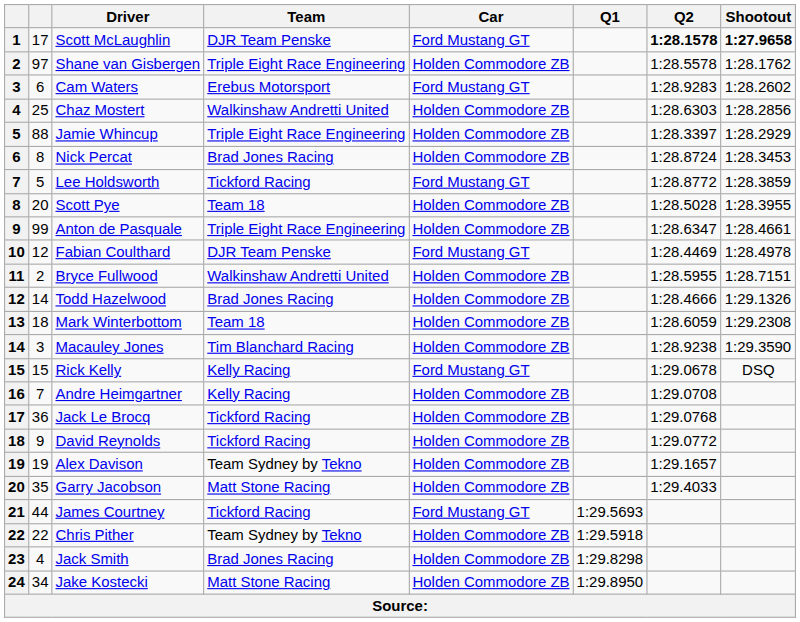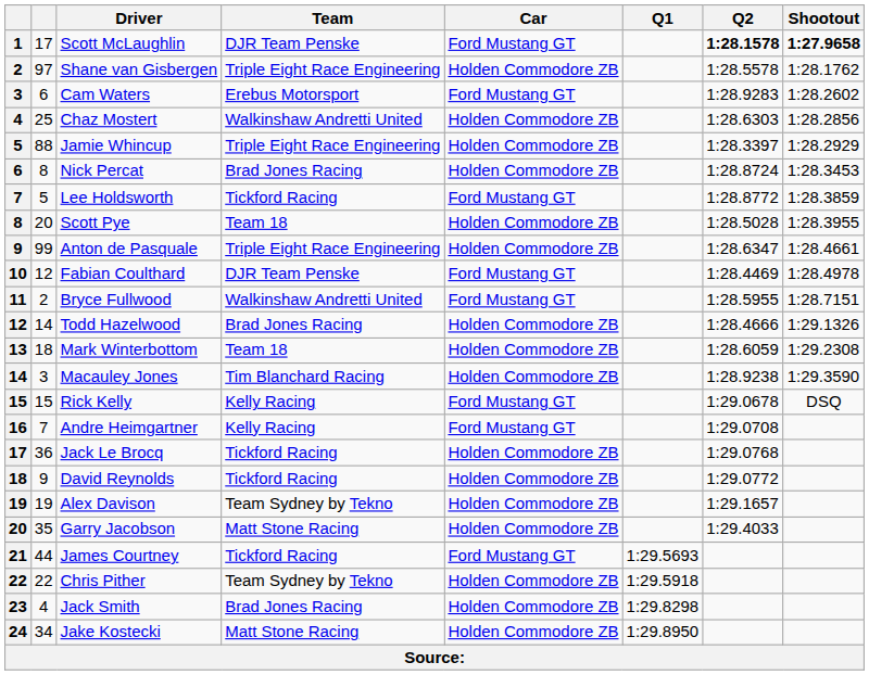 <table class="wikitable" style="font-size: 85%">
 <tr>
 <th></th>
 <th></th>
 <th>Driver</th>
 <th>Team</th>
 <th>Car</th>
 <th>Q1</th>
 <th>Q2</th>
 <th>Shootout</th>
 </tr>
 <tr>
 <th>1</th>
 <td align="center">17</td>
 <td> <a href='#'>Scott McLaughlin</a></td>
 <td><a href='#'>DJR Team Penske</a></td>
 <td><a href='#'>Ford Mustang GT</a></td>
 <td></td>
 <td><strong>1:28.1578</strong></td>
 <td><strong>1:27.9658</strong></td>
 </tr>
 <tr>
 <th>2</th>
 <td align="center">97</td>
 <td> <a href='#'>Shane van Gisbergen</a></td>
 <td><a href='#'>Triple Eight Race Engineering</a></td>
 <td><a href='#'>Holden Commodore ZB</a></td>
 <td></td>
 <td>1:28.5578</td>
 <td>1:28.1762</td>
 </tr>
 <tr>
 <th>3</th>
 <td align="center">6</td>
 <td> <a href='#'>Cam Waters</a></td>
 <td><a href='#'>Erebus Motorsport</a></td>
 <td><a href='#'>Ford Mustang GT</a></td>
 <td></td>
 <td>1:28.9283</td>
 <td>1:28.2602</td>
 </tr>
 <tr>
 <th>4</th>
 <td align="center">25</td>
 <td> <a href='#'>Chaz Mostert</a></td>
 <td><a href='#'>Walkinshaw Andretti United</a></td>
 <td><a href='#'>Holden Commodore ZB</a></td>
 <td></td>
 <td>1:28.6303</td>
 <td>1:28.2856</td>
 </tr>
 <tr>
 <th>5</th>
 <td align="center">88</td>
 <td> <a href='#'>Jamie Whincup</a></td>
 <td><a href='#'>Triple Eight Race Engineering</a></td>
 <td><a href='#'>Holden Commodore ZB</a></td>
 <td></td>
 <td>1:28.3397</td>
 <td>1:28.2929</td>
 </tr>
 <tr>
 <th>6</th>
 <td align="center">8</td>
 <td> <a href='#'>Nick Percat</a></td>
 <td><a href='#'>Brad Jones Racing</a></td>
 <td><a href='#'>Holden Commodore ZB</a></td>
 <td></td>
 <td>1:28.8724</td>
 <td>1:28.3453</td>
 </tr>
 <tr>
 <th>7</th>
 <td align="center">5</td>
 <td> <a href='#'>Lee Holdsworth</a></td>
 <td><a href='#'>Tickford Racing</a></td>
 <td><a href='#'>Ford Mustang GT</a></td>
 <td></td>
 <td>1:28.8772</td>
 <td>1:28.3859</td>
 </tr>
 <tr>
 <th>8</th>
 <td align="center">20</td>
 <td> <a href='#'>Scott Pye</a></td>
 <td><a href='#'>Team 18</a></td>
 <td><a href='#'>Holden Commodore ZB</a></td>
 <td></td>
 <td>1:28.5028</td>
 <td>1:28.3955</td>
 </tr>
 <tr>
 <th>9</th>
 <td align="center">99</td>
 <td> <a href='#'>Anton de Pasquale</a></td>
 <td><a href='#'>Triple Eight Race Engineering</a></td>
 <td><a href='#'>Holden Commodore ZB</a></td>
 <td></td>
 <td>1:28.6347</td>
 <td>1:28.4661</td>
 </tr>
 <tr>
 <th>10</th>
 <td align="center">12</td>
 <td> <a href='#'>Fabian Coulthard</a></td>
 <td><a href='#'>DJR Team Penske</a></td>
 <td><a href='#'>Ford Mustang GT</a></td>
 <td></td>
 <td>1:28.4469</td>
 <td>1:28.4978</td>
 </tr>
 <tr>
 <th>11</th>
 <td align="center">2</td>
 <td> <a href='#'>Bryce Fullwood</a></td>
 <td><a href='#'>Walkinshaw Andretti United</a></td>
-<td><a href='#'>Holden Commodore ZB</a></td>
+<td><a href='#'>Ford Mustang GT</a></td>
 <td></td>
 <td>1:28.5955</td>
 <td>1:28.7151</td>
 </tr>
 <tr>
 <th>12</th>
 <td align="center">14</td>
 <td> <a href='#'>Todd Hazelwood</a></td>
 <td><a href='#'>Brad Jones Racing</a></td>
 <td><a href='#'>Holden Commodore ZB</a></td>
 <td></td>
 <td>1:28.4666</td>
 <td>1:29.1326</td>
 </tr>
 <tr>
 <th>13</th>
 <td align="center">18</td>
 <td> <a href='#'>Mark Winterbottom</a></td>
 <td><a href='#'>Team 18</a></td>
 <td><a href='#'>Holden Commodore ZB</a></td>
 <td></td>
 <td>1:28.6059</td>
 <td>1:29.2308</td>
 </tr>
 <tr>
 <th>14</th>
 <td align="center">3</td>
 <td> <a href='#'>Macauley Jones</a></td>
 <td><a href='#'>Tim Blanchard Racing</a></td>
 <td><a href='#'>Holden Commodore ZB</a></td>
 <td></td>
 <td>1:28.9238</td>
 <td>1:29.3590</td>
 </tr>
 <tr>
 <th>15</th>
 <td align="center">15</td>
 <td> <a href='#'>Rick Kelly</a></td>
 <td><a href='#'>Kelly Racing</a></td>
 <td><a href='#'>Ford Mustang GT</a></td>
 <td></td>
 <td>1:29.0678</td>
 <td align=center>DSQ</td>
 </tr>
 <tr>
 <th>16</th>
 <td align="center">7</td>
 <td> <a href='#'>Andre Heimgartner</a></td>
 <td><a href='#'>Kelly Racing</a></td>
-<td><a href='#'>Holden Commodore ZB</a></td>
+<td><a href='#'>Ford Mustang GT</a></td>
 <td></td>
 <td>1:29.0708</td>
 <td></td>
 </tr>
 <tr>
 <th>17</th>
 <td align="center">36</td>
 <td> <a href='#'>Jack Le Brocq</a></td>
 <td><a href='#'>Tickford Racing</a></td>
 <td><a href='#'>Holden Commodore ZB</a></td>
 <td></td>
 <td>1:29.0768</td>
 <td></td>
 </tr>
 <tr>
 <th>18</th>
 <td align="center">9</td>
 <td> <a href='#'>David Reynolds</a></td>
 <td><a href='#'>Tickford Racing</a></td>
 <td><a href='#'>Holden Commodore ZB</a></td>
 <td></td>
 <td>1:29.0772</td>
 <td></td>
 </tr>
 <tr>
 <th>19</th>
 <td align="center">19</td>
 <td> <a href='#'>Alex Davison</a></td>
 <td>Team Sydney by <a href='#'>Tekno</a></td>
 <td><a href='#'>Holden Commodore ZB</a></td>
 <td></td>
 <td>1:29.1657</td>
 <td></td>
 </tr>
 <tr>
 <th>20</th>
 <td align="center">35</td>
 <td> <a href='#'>Garry Jacobson</a></td>
 <td><a href='#'>Matt Stone Racing</a></td>
 <td><a href='#'>Holden Commodore ZB</a></td>
 <td></td>
 <td>1:29.4033</td>
 <td></td>
 </tr>
 <tr>
 <th>21</th>
 <td align="center">44</td>
 <td> <a href='#'>James Courtney</a></td>
 <td><a href='#'>Tickford Racing</a></td>
 <td><a href='#'>Ford Mustang GT</a></td>
 <td>1:29.5693</td>
 <td></td>
 <td></td>
 </tr>
 <tr>
 <th>22</th>
 <td align="center">22</td>
 <td> <a href='#'>Chris Pither</a></td>
 <td>Team Sydney by <a href='#'>Tekno</a></td>
 <td><a href='#'>Holden Commodore ZB</a></td>
 <td>1:29.5918</td>
 <td></td>
 <td></td>
 </tr>
 <tr>
 <th>23</th>
 <td align="center">4</td>
 <td> <a href='#'>Jack Smith</a></td>
 <td><a href='#'>Brad Jones Racing</a></td>
 <td><a href='#'>Holden Commodore ZB</a></td>
 <td>1:29.8298</td>
 <td></td>
 <td></td>
 </tr>
 <tr>
 <th>24</th>
 <td align="center">34</td>
 <td> <a href='#'>Jake Kostecki</a></td>
 <td><a href='#'>Matt Stone Racing</a></td>
 <td><a href='#'>Holden Commodore ZB</a></td>
 <td>1:29.8950</td>
 <td></td>
 <td></td>
 </tr>
 <tr>
 <th colspan=8>Source:</th>
 </tr>
 </table>
